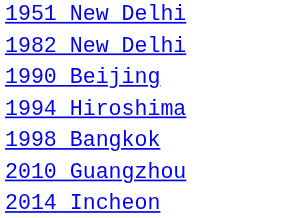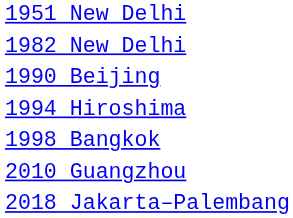 <table>
 <tr>
 <td><a href='#'>1951 New Delhi</a></td>
 <td></td>
 <td></td>
 <td></td>
 </tr>
 <tr>
 <td><a href='#'>1982 New Delhi</a></td>
 <td></td>
 <td></td>
 <td></td>
 </tr>
 <tr>
 <td><a href='#'>1990 Beijing</a></td>
 <td></td>
 <td></td>
 <td></td>
 </tr>
 <tr>
 <td><a href='#'>1994 Hiroshima</a></td>
 <td></td>
 <td></td>
 <td></td>
 </tr>
 <tr>
 <td><a href='#'>1998 Bangkok</a></td>
 <td></td>
 <td></td>
 <td></td>
 </tr>
 <tr>
 <td><a href='#'>2010 Guangzhou</a></td>
 <td></td>
 <td></td>
 <td></td>
 </tr>
 <tr>
-<td><a href='#'>2014 Incheon</a></td>
+<td><a href='#'>2018 Jakarta–Palembang</a></td>
 <td></td>
 <td></td>
 <td></td>
 </tr>
 </table>
